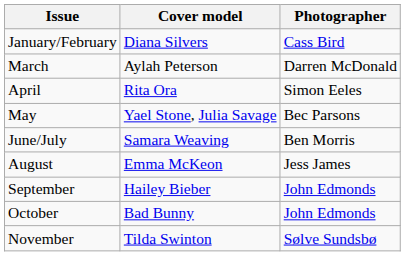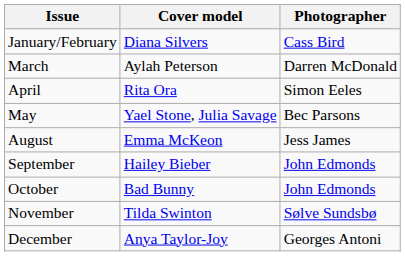 <table class="sortable wikitable">
 <tr>
 <th>Issue</th>
 <th>Cover model</th>
 <th>Photographer</th>
 </tr>
 <tr>
 <td>January/February</td>
 <td><a href='#'>Diana Silvers</a></td>
 <td><a href='#'>Cass Bird</a></td>
 </tr>
 <tr>
 <td>March</td>
 <td>Aylah Peterson</td>
 <td>Darren McDonald</td>
 </tr>
 <tr>
 <td>April</td>
 <td><a href='#'>Rita Ora</a></td>
 <td>Simon Eeles</td>
 </tr>
 <tr>
 <td>May</td>
 <td><a href='#'>Yael Stone</a>, <a href='#'>Julia Savage</a></td>
 <td>Bec Parsons</td>
 </tr>
 <tr>
-<td>June/July</td>
-<td><a href='#'>Samara Weaving</a></td>
-<td>Ben Morris</td>
-</tr>
-<tr>
 <td>August</td>
 <td><a href='#'>Emma McKeon</a></td>
 <td>Jess James</td>
 </tr>
 <tr>
 <td>September</td>
 <td><a href='#'>Hailey Bieber</a></td>
 <td><a href='#'>John Edmonds</a></td>
 </tr>
 <tr>
 <td>October</td>
 <td><a href='#'>Bad Bunny</a></td>
 <td><a href='#'>John Edmonds</a></td>
 </tr>
 <tr>
 <td>November</td>
 <td><a href='#'>Tilda Swinton</a></td>
 <td><a href='#'>Sølve Sundsbø</a></td>
 </tr>
+<tr>
+<td>December</td>
+<td><a href='#'>Anya Taylor-Joy</a></td>
+<td>Georges Antoni</td>
+</tr>
 </table>
